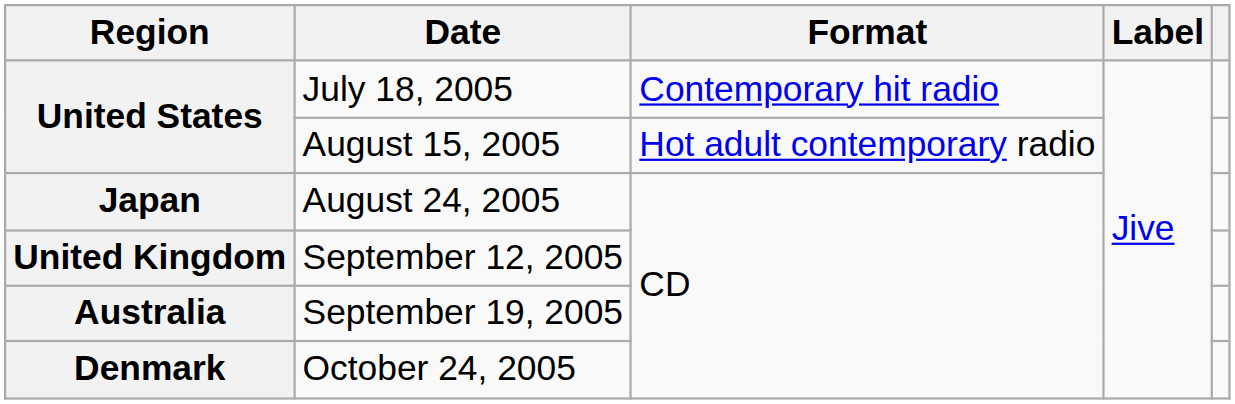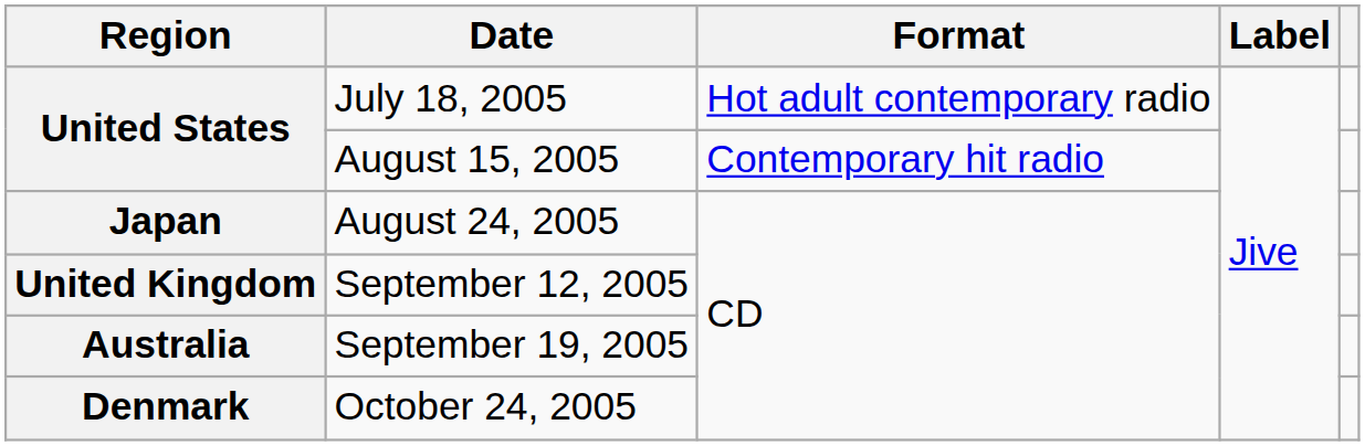 <table class="wikitable plainrowheaders">
 <tr>
 <th scope="col">Region</th>
 <th scope="col">Date</th>
 <th scope="col">Format</th>
 <th scope="col">Label</th>
 <th scope="col"></th>
 </tr>
 <tr>
 <th scope="row" rowspan="2">United States</th>
 <td>July 18, 2005</td>
-<td><a href='#'>Contemporary hit radio</a></td>
+<td><a href='#'>Hot adult contemporary</a> radio</td>
 <td rowspan="6"><a href='#'>Jive</a></td>
 <td></td>
 </tr>
 <tr>
 <td>August 15, 2005</td>
-<td><a href='#'>Hot adult contemporary</a> radio</td>
+<td><a href='#'>Contemporary hit radio</a></td>
 <td></td>
 </tr>
 <tr>
 <th scope="row">Japan</th>
 <td>August 24, 2005</td>
 <td rowspan="4">CD</td>
 <td></td>
 </tr>
 <tr>
 <th scope="row">United Kingdom</th>
 <td>September 12, 2005</td>
 <td></td>
 </tr>
 <tr>
 <th scope="row">Australia</th>
 <td>September 19, 2005</td>
 <td></td>
 </tr>
 <tr>
 <th scope="row">Denmark</th>
 <td>October 24, 2005</td>
 <td></td>
 </tr>
 </table>
